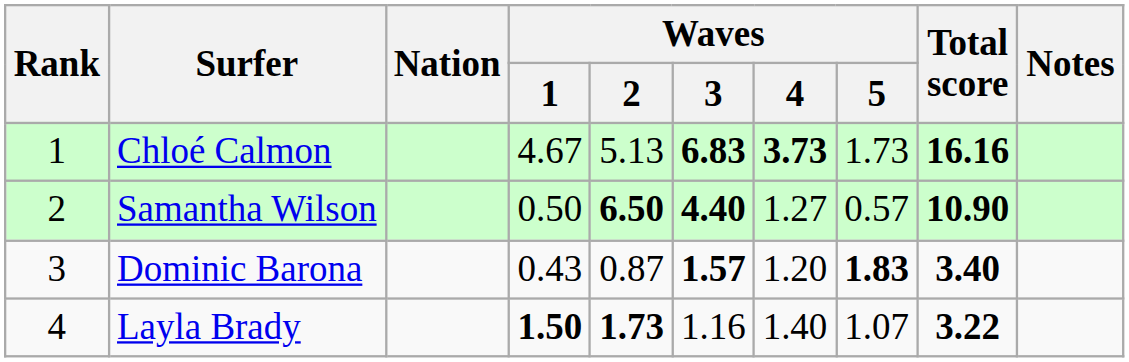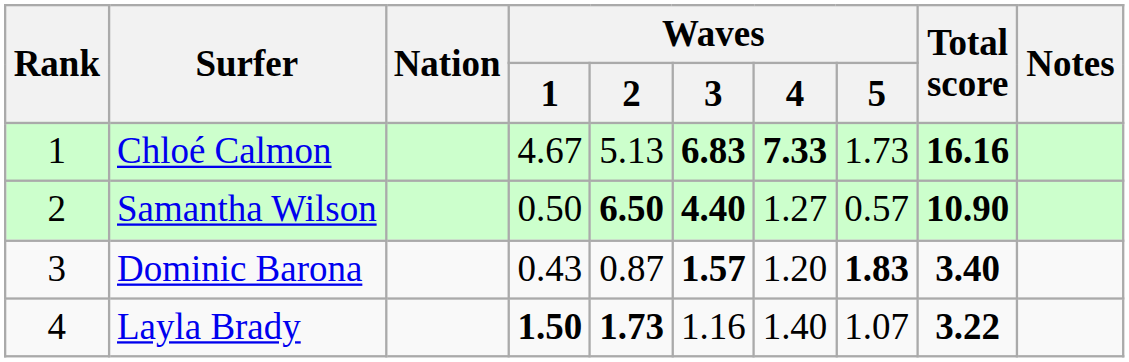 <table class="wikitable sortable" style="text-align:center">
 <tr>
 <th rowspan=2>Rank</th>
 <th rowspan=2>Surfer</th>
 <th rowspan=2>Nation</th>
 <th colspan=5>Waves</th>
 <th rowspan=2>Total<br>score</th>
 <th rowspan=2>Notes</th>
 </tr>
 <tr>
 <th>1</th>
 <th>2</th>
 <th>3</th>
 <th>4</th>
 <th>5</th>
 </tr>
 <tr bgcolor=ccffcc>
 <td>1</td>
 <td align=left><a href='#'>Chloé Calmon</a></td>
 <td align=left></td>
 <td>4.67</td>
 <td>5.13</td>
 <td><strong>6.83</strong></td>
-<td><strong>3.73</strong></td>
+<td><strong>7.33</strong></td>
 <td>1.73</td>
 <td><strong>16.16</strong></td>
 <td></td>
 </tr>
 <tr bgcolor=ccffcc>
 <td>2</td>
 <td align=left><a href='#'>Samantha Wilson</a></td>
 <td align=left></td>
 <td>0.50</td>
 <td><strong>6.50</strong></td>
 <td><strong>4.40</strong></td>
 <td>1.27</td>
 <td>0.57</td>
 <td><strong>10.90</strong></td>
 <td></td>
 </tr>
 <tr>
 <td>3</td>
 <td align=left><a href='#'>Dominic Barona</a></td>
 <td align=left></td>
 <td>0.43</td>
 <td>0.87</td>
 <td><strong>1.57</strong></td>
 <td>1.20</td>
 <td><strong>1.83</strong></td>
 <td><strong>3.40</strong></td>
 <td></td>
 </tr>
 <tr>
 <td>4</td>
 <td align=left><a href='#'>Layla Brady</a></td>
 <td align=left></td>
 <td><strong>1.50</strong></td>
 <td><strong>1.73</strong></td>
 <td>1.16</td>
 <td>1.40</td>
 <td>1.07</td>
 <td><strong>3.22</strong></td>
 <td></td>
 </tr>
 </table>
